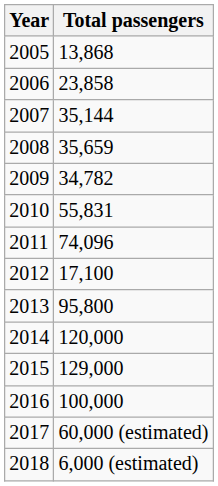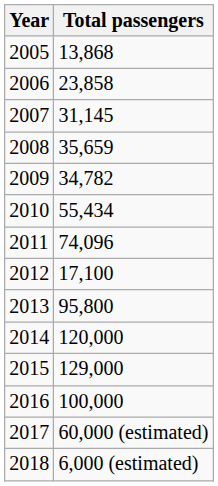 <table class="wikitable">
 <tr>
 <th>Year</th>
 <th>Total passengers</th>
 </tr>
 <tr>
 <td>2005</td>
 <td>13,868</td>
 </tr>
 <tr>
 <td>2006</td>
 <td>23,858</td>
 </tr>
 <tr>
 <td>2007</td>
-<td>35,144</td>
+<td>31,145</td>
 </tr>
 <tr>
 <td>2008</td>
 <td>35,659</td>
 </tr>
 <tr>
 <td>2009</td>
 <td>34,782</td>
 </tr>
 <tr>
 <td>2010</td>
-<td>55,831</td>
+<td>55,434</td>
 </tr>
 <tr>
 <td>2011</td>
 <td>74,096</td>
 </tr>
 <tr>
 <td>2012</td>
 <td>17,100</td>
 </tr>
 <tr>
 <td>2013</td>
 <td>95,800</td>
 </tr>
 <tr>
 <td>2014</td>
 <td>120,000</td>
 </tr>
 <tr>
 <td>2015</td>
 <td>129,000</td>
 </tr>
 <tr>
 <td>2016</td>
 <td>100,000</td>
 </tr>
 <tr>
 <td>2017</td>
 <td>60,000 (estimated)</td>
 </tr>
 <tr>
 <td>2018</td>
 <td>6,000 (estimated)</td>
 </tr>
 </table>
